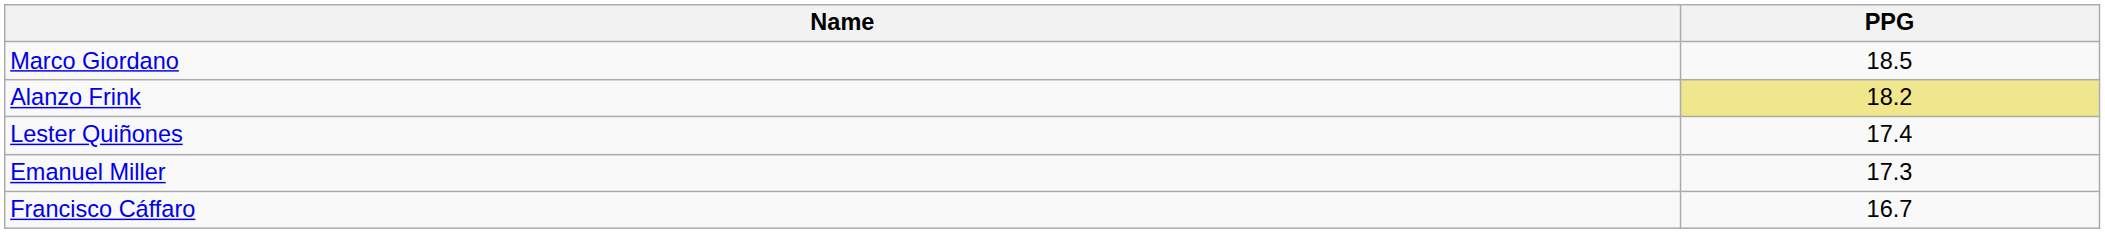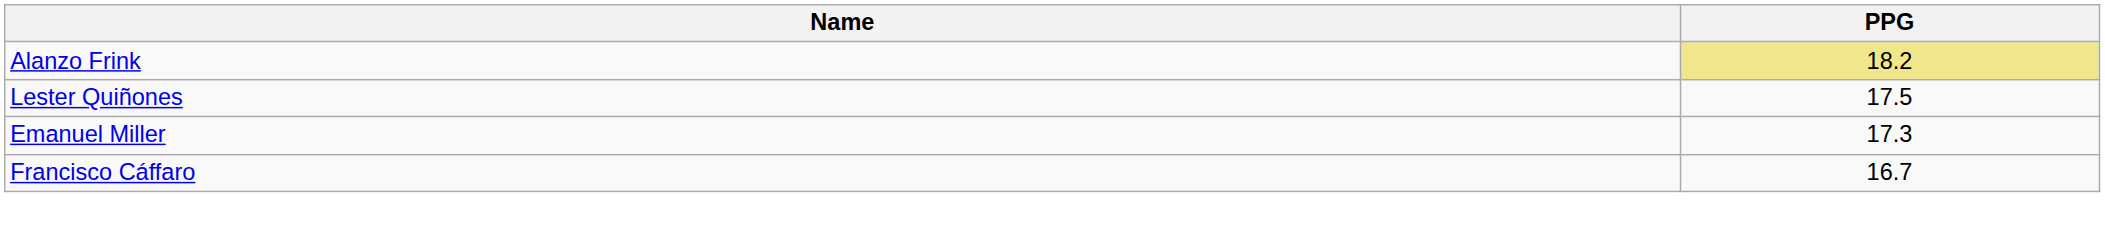 <table class=wikitable width="90%">
 <tr>
 <th width="80%">Name</th>
 <th width="20%">PPG</th>
-</tr>
-<tr>
-<td> <a href='#'>Marco Giordano</a></td>
-<td align=center>18.5</td>
 </tr>
 <tr>
 <td> <a href='#'>Alanzo Frink</a></td>
 <td align=center style="background: khaki;">18.2</td>
 </tr>
 <tr>
 <td> <a href='#'>Lester Quiñones</a></td>
-<td align=center>17.4</td>
+<td align=center>17.5</td>
 </tr>
 <tr>
 <td> <a href='#'>Emanuel Miller</a></td>
 <td align=center>17.3</td>
 </tr>
 <tr>
 <td> <a href='#'>Francisco Cáffaro</a></td>
 <td align=center>16.7</td>
 </tr>
 </table>
